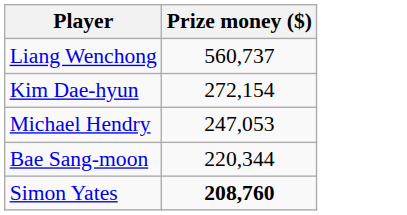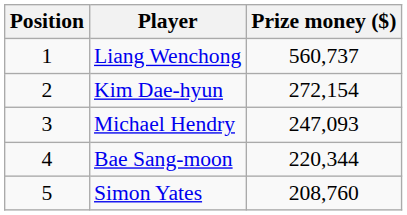 <table class="wikitable">
 <tr>
+<th>Position</th>
 <th>Player</th>
 <th>Prize money ($)</th>
 </tr>
 <tr>
+<td align=center>1</td>
 <td> <a href='#'>Liang Wenchong</a></td>
 <td align=center>560,737</td>
 </tr>
 <tr>
+<td align=center>2</td>
 <td> <a href='#'>Kim Dae-hyun</a></td>
 <td align=center>272,154</td>
 </tr>
 <tr>
+<td align=center>3</td>
 <td> <a href='#'>Michael Hendry</a></td>
-<td align=center>247,053</td>
+<td align=center>247,093</td>
 </tr>
 <tr>
+<td align=center>4</td>
 <td> <a href='#'>Bae Sang-moon</a></td>
 <td align=center>220,344</td>
 </tr>
 <tr>
+<td align=center>5</td>
 <td> <a href='#'>Simon Yates</a></td>
-<td align=center><strong>208,760</strong></td>
+<td align=center>208,760</td>
 </tr>
 </table>
